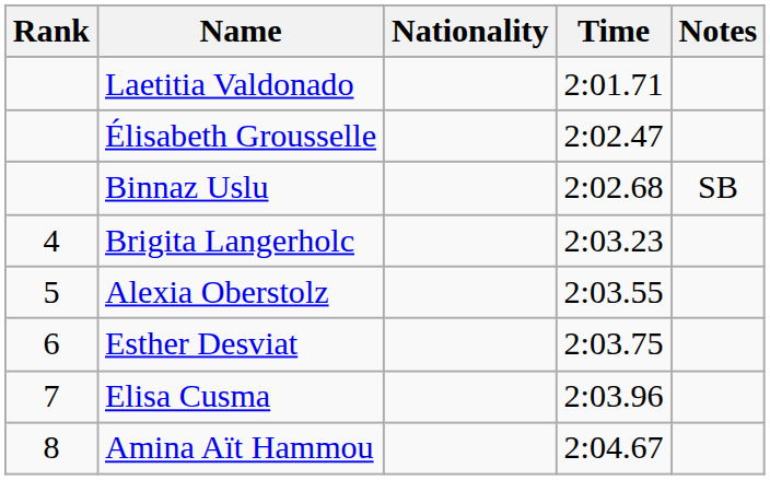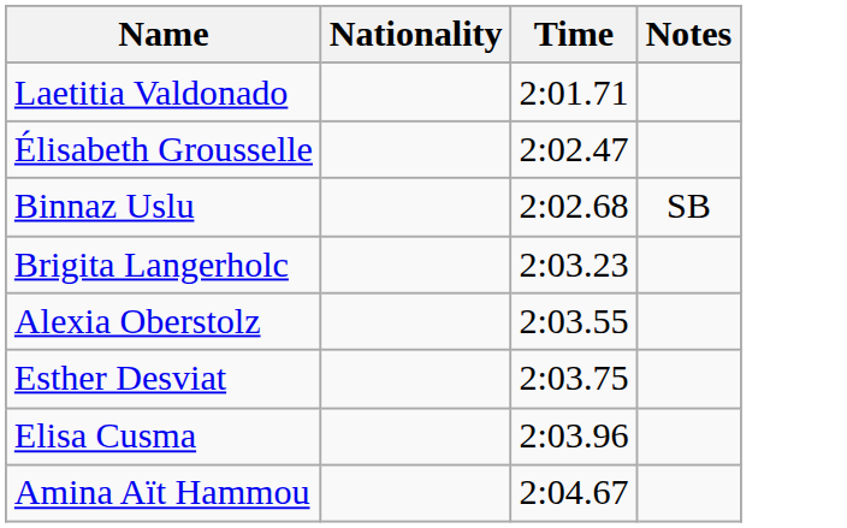 <table class="wikitable sortable" style="text-align:center">
 <tr>
-<th>Rank</th>
 <th>Name</th>
 <th>Nationality</th>
 <th>Time</th>
 <th>Notes</th>
 </tr>
 <tr>
-<td></td>
 <td align=left><a href='#'>Laetitia Valdonado</a></td>
 <td align=left></td>
 <td>2:01.71</td>
 <td></td>
 </tr>
 <tr>
-<td></td>
 <td align=left><a href='#'>Élisabeth Grousselle</a></td>
 <td align=left></td>
 <td>2:02.47</td>
 <td></td>
 </tr>
 <tr>
-<td></td>
 <td align=left><a href='#'>Binnaz Uslu</a></td>
 <td align=left></td>
 <td>2:02.68</td>
 <td>SB</td>
 </tr>
 <tr>
-<td>4</td>
 <td align=left><a href='#'>Brigita Langerholc</a></td>
 <td align=left></td>
 <td>2:03.23</td>
 <td></td>
 </tr>
 <tr>
-<td>5</td>
 <td align=left><a href='#'>Alexia Oberstolz</a></td>
 <td align=left></td>
 <td>2:03.55</td>
 <td></td>
 </tr>
 <tr>
-<td>6</td>
 <td align=left><a href='#'>Esther Desviat</a></td>
 <td align=left></td>
 <td>2:03.75</td>
 <td></td>
 </tr>
 <tr>
-<td>7</td>
 <td align=left><a href='#'>Elisa Cusma</a></td>
 <td align=left></td>
 <td>2:03.96</td>
 <td></td>
 </tr>
 <tr>
-<td>8</td>
 <td align=left><a href='#'>Amina Aït Hammou</a></td>
 <td align=left></td>
 <td>2:04.67</td>
 <td></td>
 </tr>
 </table>
